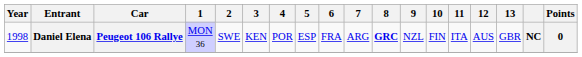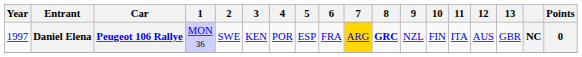 <table class="wikitable" style="text-align:center; font-size:90%;">
 <tr>
 <th>Year</th>
 <th>Entrant</th>
 <th>Car</th>
 <th>1</th>
 <th>2</th>
 <th>3</th>
 <th>4</th>
 <th>5</th>
 <th>6</th>
 <th>7</th>
 <th>8</th>
 <th>9</th>
 <th>10</th>
 <th>11</th>
 <th>12</th>
 <th>13</th>
 <th></th>
 <th>Points</th>
 </tr>
 <tr>
-<td><a href='#'>1998</a></td>
+<td><a href='#'>1997</a></td>
 <th>Daniel Elena</th>
 <th><a href='#'>Peugeot 106 Rallye</a></th>
 <td style="background:#cfcfff;"><a href='#'>MON</a><br><small>36</small></td>
 <td><a href='#'>SWE</a></td>
 <td><a href='#'>KEN</a></td>
 <td><a href='#'>POR</a></td>
 <td><a href='#'>ESP</a></td>
 <td><a href='#'>FRA</a></td>
-<td><a href='#'>ARG</a></td>
+<td style="background: gold;"><a href='#'>ARG</a></td>
 <td><strong><a href='#'>GRC</a></strong></td>
 <td><a href='#'>NZL</a></td>
 <td><a href='#'>FIN</a></td>
 <td><a href='#'>ITA</a></td>
 <td><a href='#'>AUS</a></td>
 <td><a href='#'>GBR</a></td>
 <th>NC</th>
 <th>0</th>
 </tr>
 <tr>
 </tr>
 </table>
